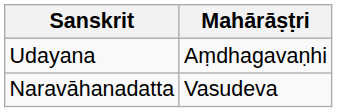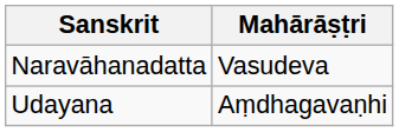 <table class="wikitable">
 <tr>
 <th>Sanskrit</th>
 <th>Mahārāṣṭri</th>
 </tr>
 <tr>
+<td>Naravāhanadatta</td>
+<td>Vasudeva</td>
+</tr>
+<tr>
 <td>Udayana</td>
 <td>Aṃdhagavaṇhi</td>
 </tr>
-<tr>
-<td>Naravāhanadatta</td>
-<td>Vasudeva</td>
-</tr>
 </table>
